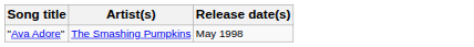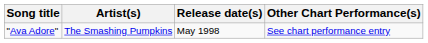 <table class="wikitable sortable" style="font-size:95%;">
 <tr>
 <th><big>Song title</big></th>
 <th><big>Artist(s)</big></th>
 <th><big>Release date(s)</big></th>
+<th><big>Other Chart Performance(s)</big></th>
 </tr>
 <tr>
 <td>"<a href='#'>Ava Adore</a>"</td>
 <td><a href='#'>The Smashing Pumpkins</a></td>
 <td>May 1998</td>
+<td><a href='#'>See chart performance entry</a></td>
 </tr>
 </table>
